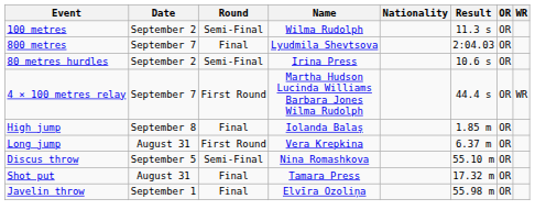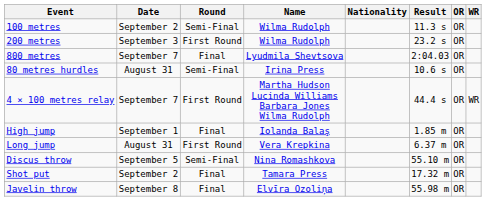 <table class=wikitable style=text-align:center>
 <tr>
 <th>Event</th>
 <th>Date</th>
 <th>Round</th>
 <th>Name</th>
 <th>Nationality</th>
 <th>Result</th>
 <th>OR</th>
 <th>WR</th>
 </tr>
 <tr>
 <td align=left><a href='#'>100 metres</a></td>
 <td>September 2</td>
 <td>Semi-Final</td>
 <td><a href='#'>Wilma Rudolph</a></td>
 <td align=left></td>
 <td>11.3 s</td>
 <td>OR</td>
 <td></td>
 </tr>
 <tr>
+<td align=left><a href='#'>200 metres</a></td>
+<td>September 3</td>
+<td>First Round</td>
+<td><a href='#'>Wilma Rudolph</a></td>
+<td align=left></td>
+<td>23.2 s</td>
+<td>OR</td>
+<td></td>
+</tr>
+<tr>
 <td align=left><a href='#'>800 metres</a></td>
 <td>September 7</td>
 <td>Final</td>
 <td><a href='#'>Lyudmila Shevtsova</a></td>
 <td align=left></td>
 <td>2:04.03</td>
 <td>OR</td>
 <td></td>
 </tr>
 <tr>
 <td align=left><a href='#'>80 metres hurdles</a></td>
-<td>September 2</td>
+<td>August 31</td>
 <td>Semi-Final</td>
 <td><a href='#'>Irina Press</a></td>
 <td align=left></td>
 <td>10.6 s</td>
 <td>OR</td>
 <td></td>
 </tr>
 <tr>
 <td align=left><a href='#'>4 × 100 metres relay</a></td>
 <td>September 7</td>
 <td>First Round</td>
 <td><a href='#'>Martha Hudson</a><br><a href='#'>Lucinda Williams</a><br><a href='#'>Barbara Jones</a><br><a href='#'>Wilma Rudolph</a></td>
 <td align=left></td>
 <td>44.4 s</td>
 <td>OR</td>
 <td>WR</td>
 </tr>
 <tr>
 <td align=left><a href='#'>High jump</a></td>
-<td>September 8</td>
+<td>September 1</td>
 <td>Final</td>
 <td><a href='#'>Iolanda Balaş</a></td>
 <td align=left></td>
 <td>1.85 m</td>
 <td>OR</td>
 <td></td>
 </tr>
 <tr>
 <td align=left><a href='#'>Long jump</a></td>
 <td>August 31</td>
 <td>First Round</td>
 <td><a href='#'>Vera Krepkina</a></td>
 <td align=left></td>
 <td>6.37 m</td>
 <td>OR</td>
 <td></td>
 </tr>
 <tr>
 <td align=left><a href='#'>Discus throw</a></td>
 <td>September 5</td>
 <td>Semi-Final</td>
 <td><a href='#'>Nina Romashkova</a></td>
 <td align=left></td>
 <td>55.10 m</td>
 <td>OR</td>
 <td></td>
 </tr>
 <tr>
 <td align=left><a href='#'>Shot put</a></td>
-<td>August 31</td>
+<td>September 2</td>
 <td>Final</td>
 <td><a href='#'>Tamara Press</a></td>
 <td align=left></td>
 <td>17.32 m</td>
 <td>OR</td>
 <td></td>
 </tr>
 <tr>
 <td align=left><a href='#'>Javelin throw</a></td>
-<td>September 1</td>
+<td>September 8</td>
 <td>Final</td>
 <td><a href='#'>Elvīra Ozoliņa</a></td>
 <td align=left></td>
 <td>55.98 m</td>
 <td>OR</td>
 <td></td>
 </tr>
 </table>
